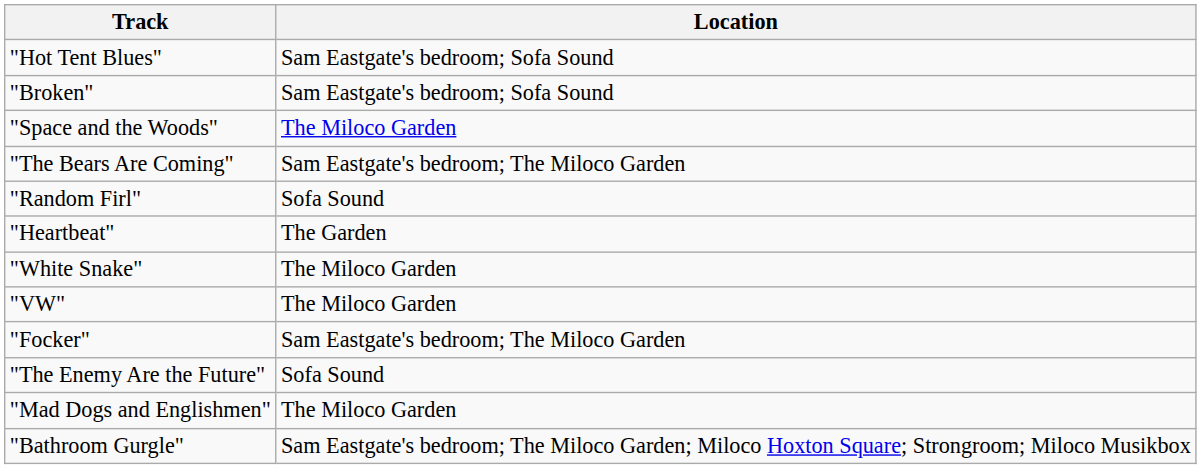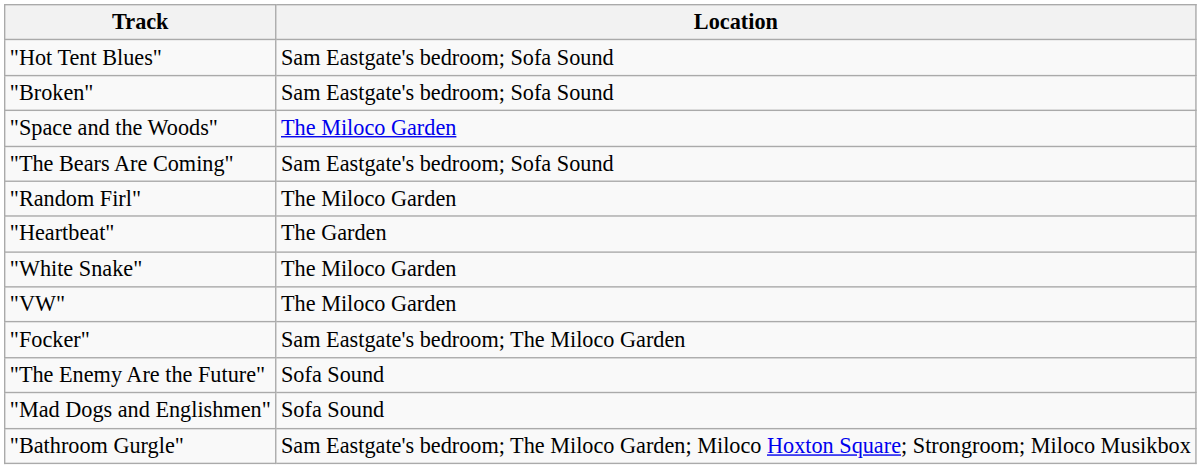 <table class="wikitable">
 <tr>
 <th>Track</th>
 <th>Location</th>
 </tr>
 <tr>
 <td>"Hot Tent Blues"</td>
 <td>Sam Eastgate's bedroom; Sofa Sound</td>
 </tr>
 <tr>
 <td>"Broken"</td>
 <td>Sam Eastgate's bedroom; Sofa Sound</td>
 </tr>
 <tr>
 <td>"Space and the Woods"</td>
 <td><a href='#'>The Miloco Garden</a></td>
 </tr>
 <tr>
 <td>"The Bears Are Coming"</td>
-<td>Sam Eastgate's bedroom; The Miloco Garden</td>
+<td>Sam Eastgate's bedroom; Sofa Sound</td>
 </tr>
 <tr>
 <td>"Random Firl"</td>
-<td>Sofa Sound</td>
+<td>The Miloco Garden</td>
 </tr>
 <tr>
 <td>"Heartbeat"</td>
 <td>The Garden</td>
 </tr>
 <tr>
 <td>"White Snake"</td>
 <td>The Miloco Garden</td>
 </tr>
 <tr>
 <td>"VW"</td>
 <td>The Miloco Garden</td>
 </tr>
 <tr>
 <td>"Focker"</td>
 <td>Sam Eastgate's bedroom; The Miloco Garden</td>
 </tr>
 <tr>
 <td>"The Enemy Are the Future"</td>
 <td>Sofa Sound</td>
 </tr>
 <tr>
 <td>"Mad Dogs and Englishmen"</td>
-<td>The Miloco Garden</td>
+<td>Sofa Sound</td>
 </tr>
 <tr>
 <td>"Bathroom Gurgle"</td>
 <td>Sam Eastgate's bedroom; The Miloco Garden; Miloco <a href='#'>Hoxton Square</a>; Strongroom; Miloco Musikbox</td>
 </tr>
 </table>
